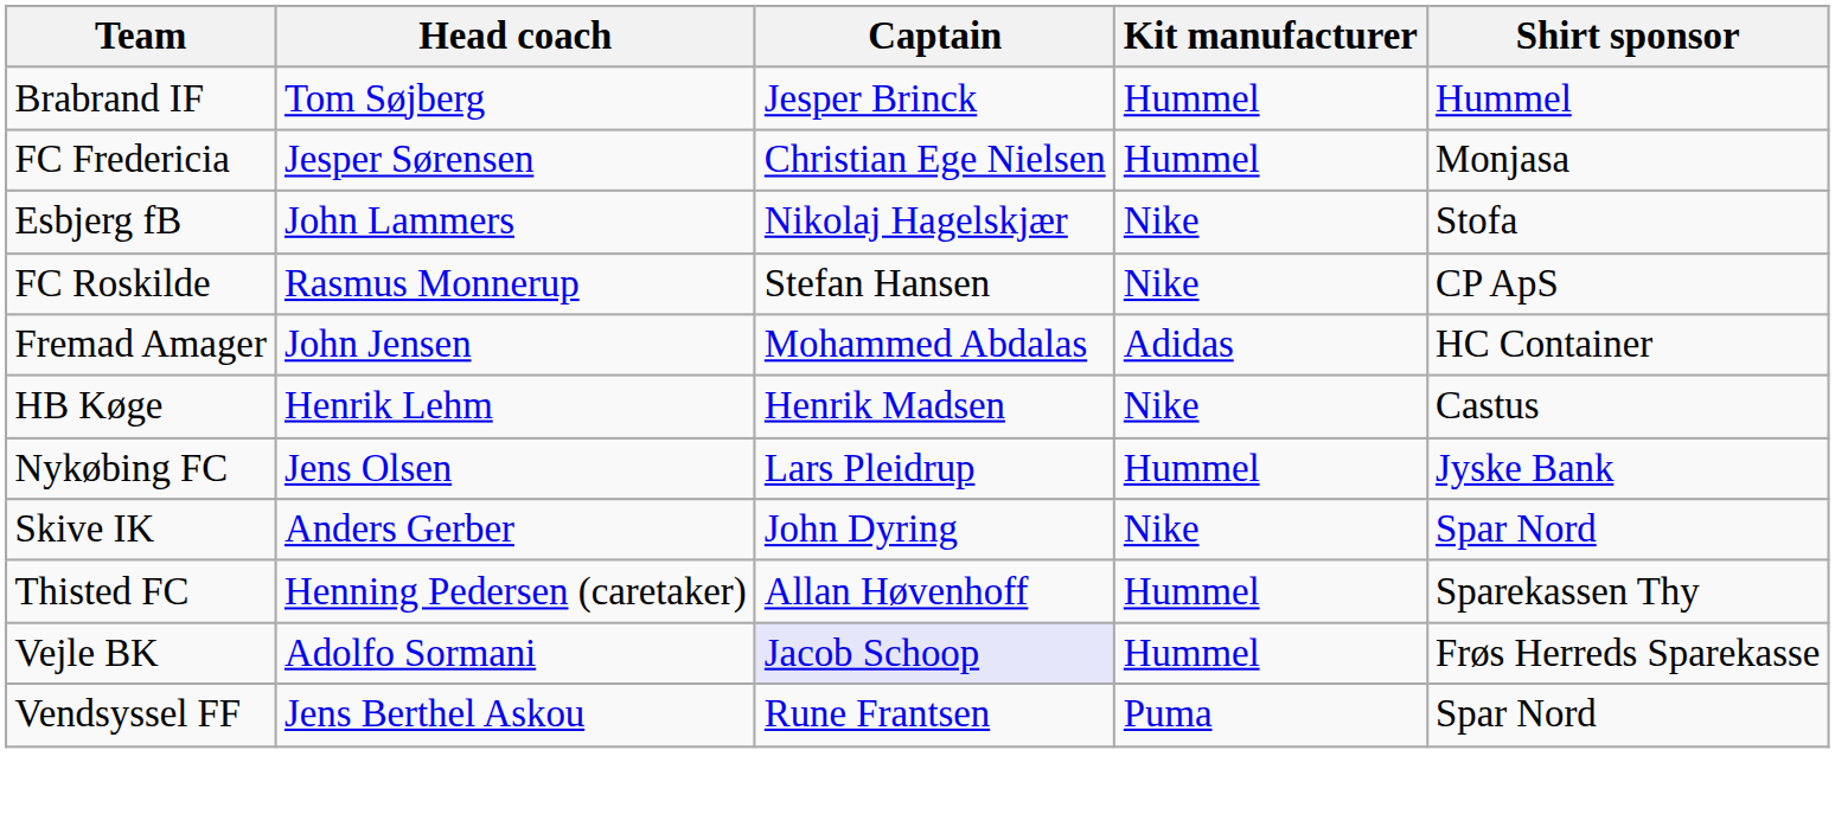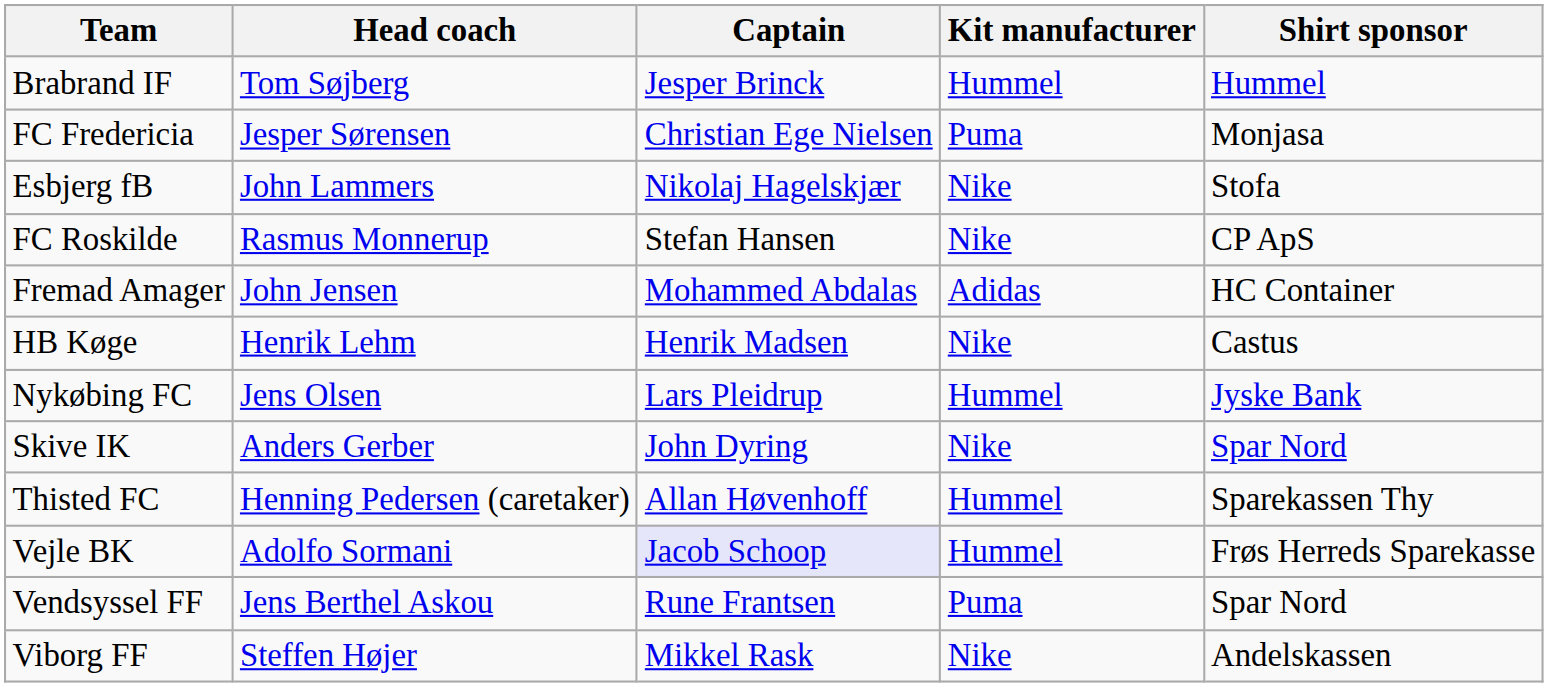 <table class="wikitable sortable" style="text-align: left;">
 <tr>
 <th>Team</th>
 <th>Head coach</th>
 <th>Captain</th>
 <th>Kit manufacturer</th>
 <th>Shirt sponsor</th>
 </tr>
 <tr>
 <td>Brabrand IF</td>
 <td> <a href='#'>Tom Søjberg</a></td>
 <td> <a href='#'>Jesper Brinck</a></td>
 <td><a href='#'>Hummel</a></td>
 <td><a href='#'>Hummel</a></td>
 </tr>
 <tr>
 <td>FC Fredericia</td>
 <td> <a href='#'>Jesper Sørensen</a></td>
 <td> <a href='#'>Christian Ege Nielsen</a></td>
-<td><a href='#'>Hummel</a></td>
+<td><a href='#'>Puma</a></td>
 <td>Monjasa</td>
 </tr>
 <tr>
 <td>Esbjerg fB</td>
 <td> <a href='#'>John Lammers</a></td>
 <td> <a href='#'>Nikolaj Hagelskjær</a></td>
 <td><a href='#'>Nike</a></td>
 <td>Stofa</td>
 </tr>
 <tr>
 <td>FC Roskilde</td>
 <td> <a href='#'>Rasmus Monnerup</a></td>
 <td> Stefan Hansen</td>
 <td><a href='#'>Nike</a></td>
 <td>CP ApS</td>
 </tr>
 <tr>
 <td>Fremad Amager</td>
 <td> <a href='#'>John Jensen</a></td>
 <td> <a href='#'>Mohammed Abdalas</a></td>
 <td><a href='#'>Adidas</a></td>
 <td>HC Container</td>
 </tr>
 <tr>
 <td>HB Køge</td>
 <td> <a href='#'>Henrik Lehm</a></td>
 <td> <a href='#'>Henrik Madsen</a></td>
 <td><a href='#'>Nike</a></td>
 <td>Castus</td>
 </tr>
 <tr>
 <td>Nykøbing FC</td>
 <td> <a href='#'>Jens Olsen</a></td>
 <td> <a href='#'>Lars Pleidrup</a></td>
 <td><a href='#'>Hummel</a></td>
 <td><a href='#'>Jyske Bank</a></td>
 </tr>
 <tr>
 <td>Skive IK</td>
 <td> <a href='#'>Anders Gerber</a></td>
 <td> <a href='#'>John Dyring</a></td>
 <td><a href='#'>Nike</a></td>
 <td><a href='#'>Spar Nord</a></td>
 </tr>
 <tr>
 <td>Thisted FC</td>
 <td> <a href='#'>Henning Pedersen</a> (caretaker)</td>
 <td> <a href='#'>Allan Høvenhoff</a></td>
 <td><a href='#'>Hummel</a></td>
 <td>Sparekassen Thy</td>
 </tr>
 <tr>
 <td>Vejle BK</td>
 <td> <a href='#'>Adolfo Sormani</a></td>
 <td style="background: lavender;"> <a href='#'>Jacob Schoop</a></td>
 <td><a href='#'>Hummel</a></td>
 <td>Frøs Herreds Sparekasse</td>
 </tr>
 <tr>
 <td>Vendsyssel FF</td>
 <td> <a href='#'>Jens Berthel Askou</a></td>
 <td> <a href='#'>Rune Frantsen</a></td>
 <td><a href='#'>Puma</a></td>
 <td>Spar Nord</td>
 </tr>
+<tr>
+<td>Viborg FF</td>
+<td> <a href='#'>Steffen Højer</a></td>
+<td> <a href='#'>Mikkel Rask</a></td>
+<td><a href='#'>Nike</a></td>
+<td>Andelskassen</td>
+</tr>
 </table>
